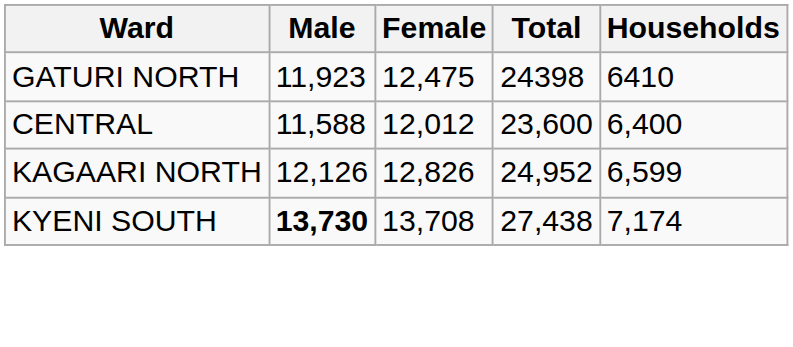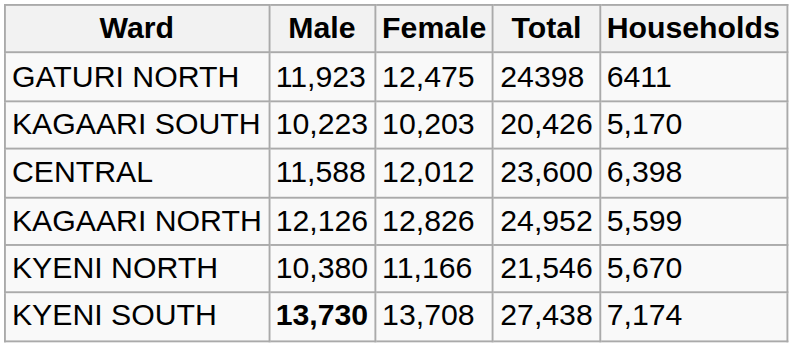 <table class="wikitable">
 <tr>
 <th>Ward</th>
 <th>Male</th>
 <th>Female</th>
 <th>Total</th>
 <th>Households</th>
 </tr>
 <tr>
 <td>GATURI NORTH</td>
 <td>11,923</td>
 <td>12,475</td>
 <td>24398</td>
-<td>6410</td>
+<td>6411</td>
+</tr>
+<tr>
+<td>KAGAARI SOUTH</td>
+<td>10,223</td>
+<td>10,203</td>
+<td>20,426</td>
+<td>5,170</td>
 </tr>
 <tr>
 <td>CENTRAL</td>
 <td>11,588</td>
 <td>12,012</td>
 <td>23,600</td>
-<td>6,400</td>
+<td>6,398</td>
 </tr>
 <tr>
 <td>KAGAARI NORTH</td>
 <td>12,126</td>
 <td>12,826</td>
 <td>24,952</td>
-<td>6,599</td>
+<td>5,599</td>
+</tr>
+<tr>
+<td>KYENI NORTH</td>
+<td>10,380</td>
+<td>11,166</td>
+<td>21,546</td>
+<td>5,670</td>
 </tr>
 <tr>
 <td>KYENI SOUTH</td>
 <td><strong>13,730</strong></td>
 <td>13,708</td>
 <td>27,438</td>
 <td>7,174</td>
 </tr>
 </table>
